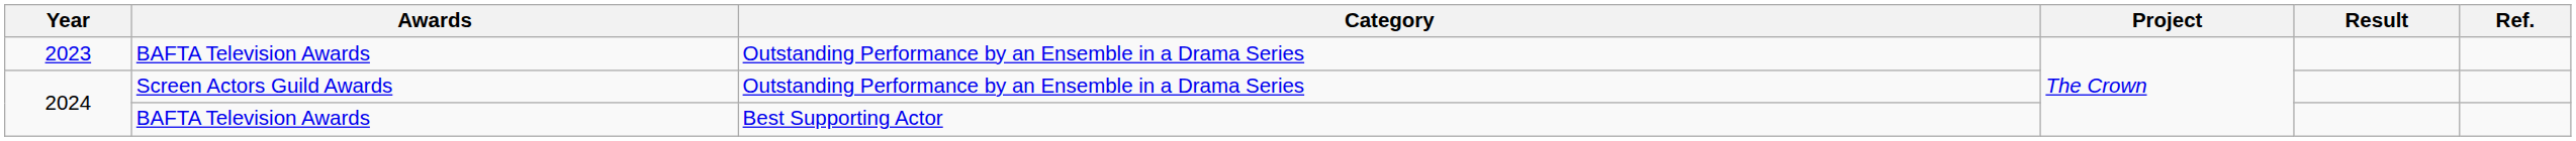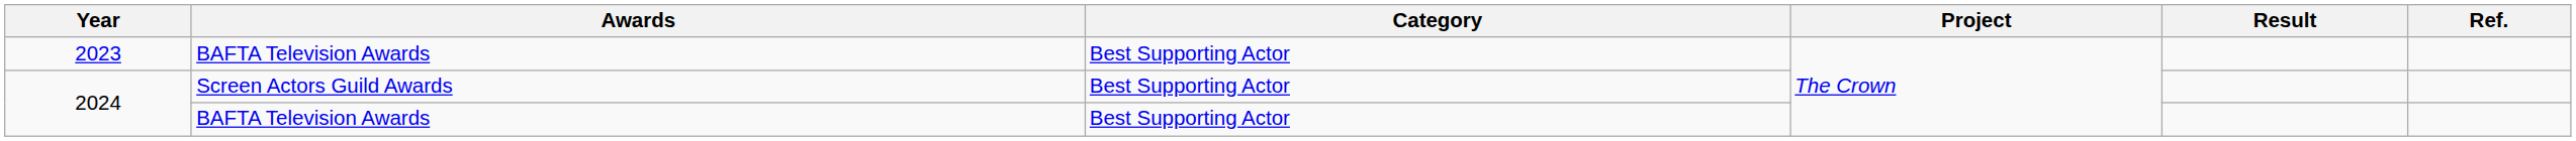 <table class="wikitable" width="100%">
 <tr>
 <th>Year</th>
 <th>Awards</th>
 <th>Category</th>
 <th>Project</th>
 <th>Result</th>
 <th>Ref.</th>
 </tr>
 <tr>
 <td align="center"><a href='#'>2023</a></td>
 <td><a href='#'>BAFTA Television Awards</a></td>
-<td><a href='#'>Outstanding Performance by an Ensemble in a Drama Series</a></td>
+<td><a href='#'>Best Supporting Actor</a></td>
 <td rowspan="3"><em><a href='#'>The Crown</a></em></td>
 <td></td>
 <td align="center"></td>
 </tr>
 <tr>
 <td align="center" rowspan="2">2024</td>
 <td><a href='#'>Screen Actors Guild Awards</a></td>
-<td><a href='#'>Outstanding Performance by an Ensemble in a Drama Series</a></td>
+<td><a href='#'>Best Supporting Actor</a></td>
 <td></td>
 <td align="center"></td>
 </tr>
 <tr>
 <td><a href='#'>BAFTA Television Awards</a></td>
 <td><a href='#'>Best Supporting Actor</a></td>
 <td></td>
 <td align="center"></td>
 </tr>
 </table>
